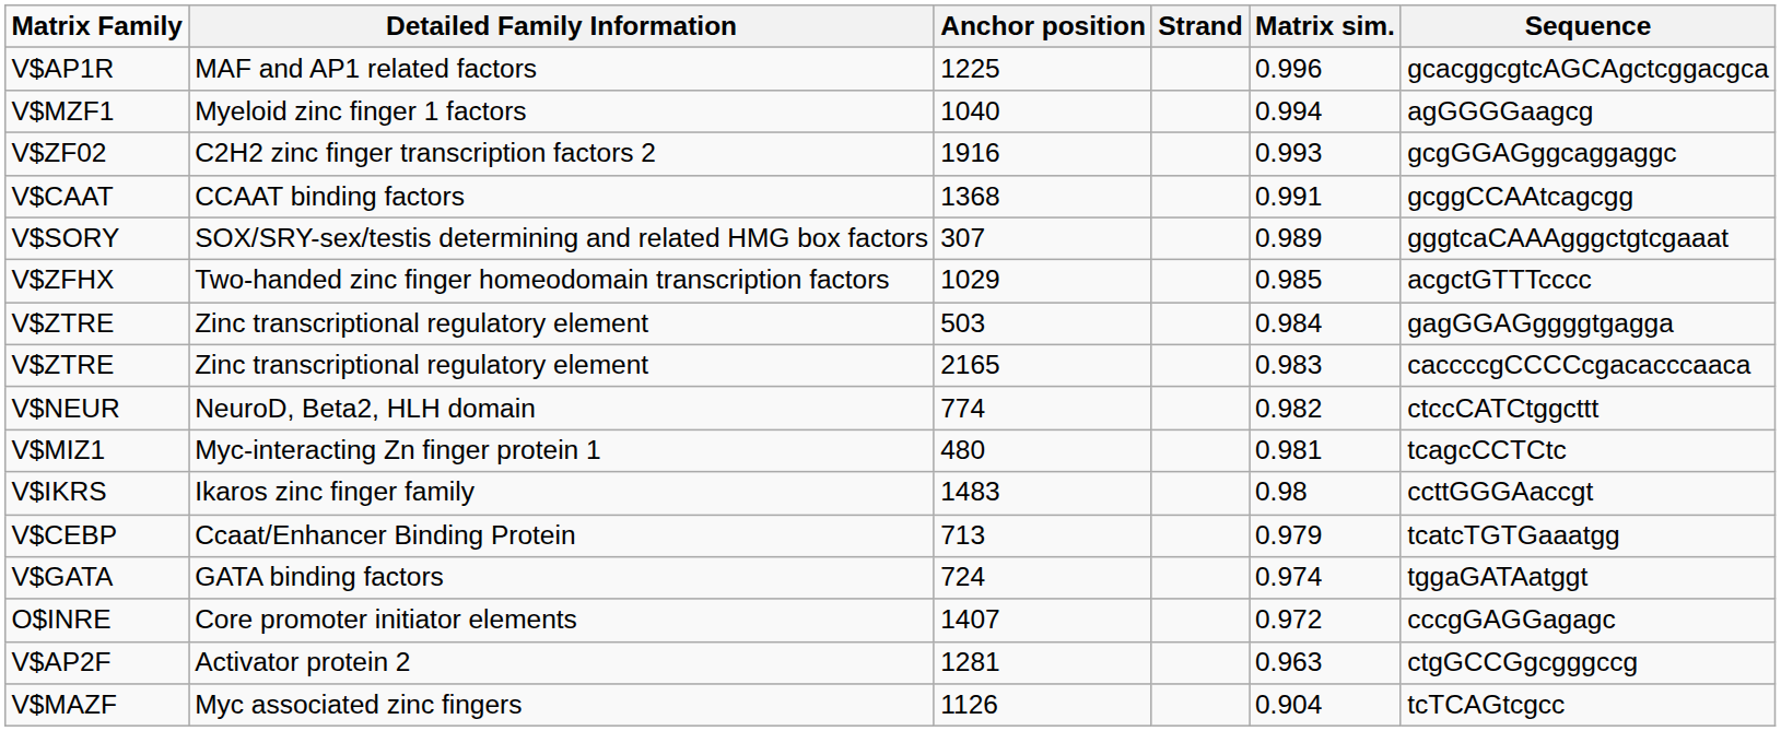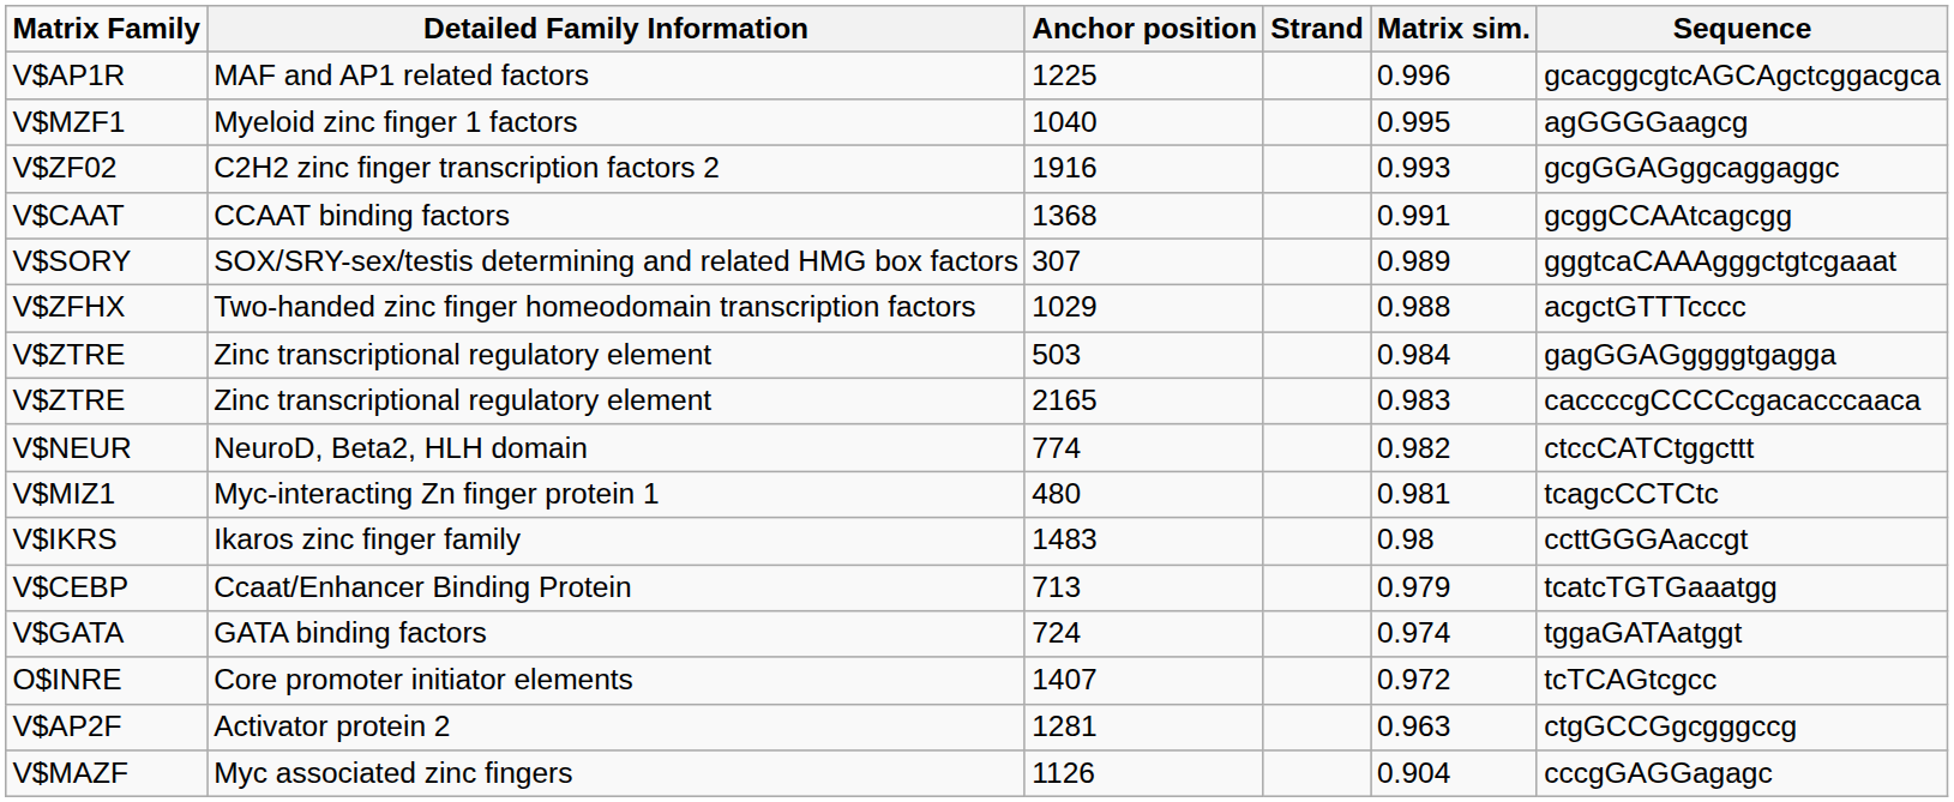 <table class="wikitable">
 <tr>
 <td><strong>Matrix  Family</strong></td>
 <th>Detailed Family Information</th>
 <th>Anchor position</th>
 <th>Strand</th>
 <th>Matrix sim.</th>
 <th>Sequence</th>
 </tr>
 <tr>
 <td>V$AP1R</td>
 <td>MAF and  AP1 related factors</td>
 <td>1225</td>
 <td></td>
 <td>0.996</td>
 <td>gcacggcgtcAGCAgctcggacgca</td>
 </tr>
 <tr>
 <td>V$MZF1</td>
 <td>Myeloid zinc finger 1 factors</td>
 <td>1040</td>
 <td></td>
-<td>0.994</td>
+<td>0.995</td>
 <td>agGGGGaagcg</td>
 </tr>
 <tr>
 <td>V$ZF02</td>
 <td>C2H2 zinc finger transcription factors 2</td>
 <td>1916</td>
 <td></td>
 <td>0.993</td>
 <td>gcgGGAGggcaggaggc</td>
 </tr>
 <tr>
 <td>V$CAAT</td>
 <td>CCAAT binding factors</td>
 <td>1368</td>
 <td></td>
 <td>0.991</td>
 <td>gcggCCAAtcagcgg</td>
 </tr>
 <tr>
 <td>V$SORY</td>
 <td>SOX/SRY-sex/testis determining and related HMG  box factors</td>
 <td>307</td>
 <td></td>
 <td>0.989</td>
 <td>gggtcaCAAAgggctgtcgaaat</td>
 </tr>
 <tr>
 <td>V$ZFHX</td>
 <td>Two-handed zinc finger homeodomain transcription  factors</td>
 <td>1029</td>
 <td></td>
-<td>0.985</td>
+<td>0.988</td>
 <td>acgctGTTTcccc</td>
 </tr>
 <tr>
 <td>V$ZTRE</td>
 <td>Zinc transcriptional regulatory element</td>
 <td>503</td>
 <td></td>
 <td>0.984</td>
 <td>gagGGAGggggtgagga</td>
 </tr>
 <tr>
 <td>V$ZTRE</td>
 <td>Zinc transcriptional regulatory element</td>
 <td>2165</td>
 <td></td>
 <td>0.983</td>
 <td>caccccgCCCCcgacacccaaca</td>
 </tr>
 <tr>
 <td>V$NEUR</td>
 <td>NeuroD, Beta2, HLH domain</td>
 <td>774</td>
 <td></td>
 <td>0.982</td>
 <td>ctccCATCtggcttt</td>
 </tr>
 <tr>
 <td>V$MIZ1</td>
 <td>Myc-interacting Zn finger protein 1</td>
 <td>480</td>
 <td></td>
 <td>0.981</td>
 <td>tcagcCCTCtc</td>
 </tr>
 <tr>
 <td>V$IKRS</td>
 <td>Ikaros zinc finger family</td>
 <td>1483</td>
 <td></td>
 <td>0.98</td>
 <td>ccttGGGAaccgt</td>
 </tr>
 <tr>
 <td>V$CEBP</td>
 <td>Ccaat/Enhancer Binding Protein</td>
 <td>713</td>
 <td></td>
 <td>0.979</td>
 <td>tcatcTGTGaaatgg</td>
 </tr>
 <tr>
 <td>V$GATA</td>
 <td>GATA binding factors</td>
 <td>724</td>
 <td></td>
 <td>0.974</td>
 <td>tggaGATAatggt</td>
 </tr>
 <tr>
 <td>O$INRE</td>
 <td>Core promoter initiator elements</td>
 <td>1407</td>
 <td></td>
 <td>0.972</td>
-<td>cccgGAGGagagc</td>
+<td>tcTCAGtcgcc</td>
 </tr>
 <tr>
 <td>V$AP2F</td>
 <td>Activator protein 2</td>
 <td>1281</td>
 <td></td>
 <td>0.963</td>
 <td>ctgGCCGgcgggccg</td>
 </tr>
 <tr>
 <td>V$MAZF</td>
 <td>Myc associated zinc fingers</td>
 <td>1126</td>
 <td></td>
 <td>0.904</td>
-<td>tcTCAGtcgcc</td>
+<td>cccgGAGGagagc</td>
 </tr>
 </table>
